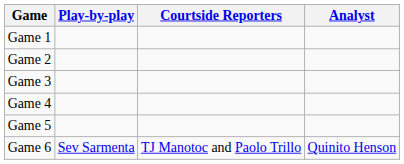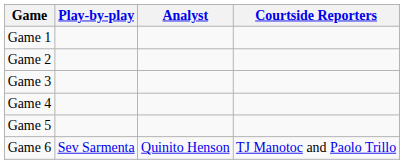 <table class=wikitable>
 <tr>
 <th>Game</th>
 <th><a href='#'>Play-by-play</a></th>
+<th><a href='#'>Analyst</a></th>
 <th><a href='#'>Courtside Reporters</a></th>
-<th><a href='#'>Analyst</a></th>
 </tr>
 <tr>
 <td>Game 1</td>
 <td></td>
 <td></td>
 <td></td>
 </tr>
 <tr>
 <td>Game 2</td>
 <td></td>
 <td></td>
 <td></td>
 </tr>
 <tr>
 <td>Game 3</td>
 <td></td>
 <td></td>
 <td></td>
 </tr>
 <tr>
 <td>Game 4</td>
 <td></td>
 <td></td>
 <td></td>
 </tr>
 <tr>
 <td>Game 5</td>
 <td></td>
 <td></td>
 <td></td>
 </tr>
 <tr>
 <td>Game 6</td>
 <td><a href='#'>Sev Sarmenta</a></td>
+<td><a href='#'>Quinito Henson</a></td>
 <td><a href='#'>TJ Manotoc</a> and <a href='#'>Paolo Trillo</a></td>
-<td><a href='#'>Quinito Henson</a></td>
 </tr>
 </table>
